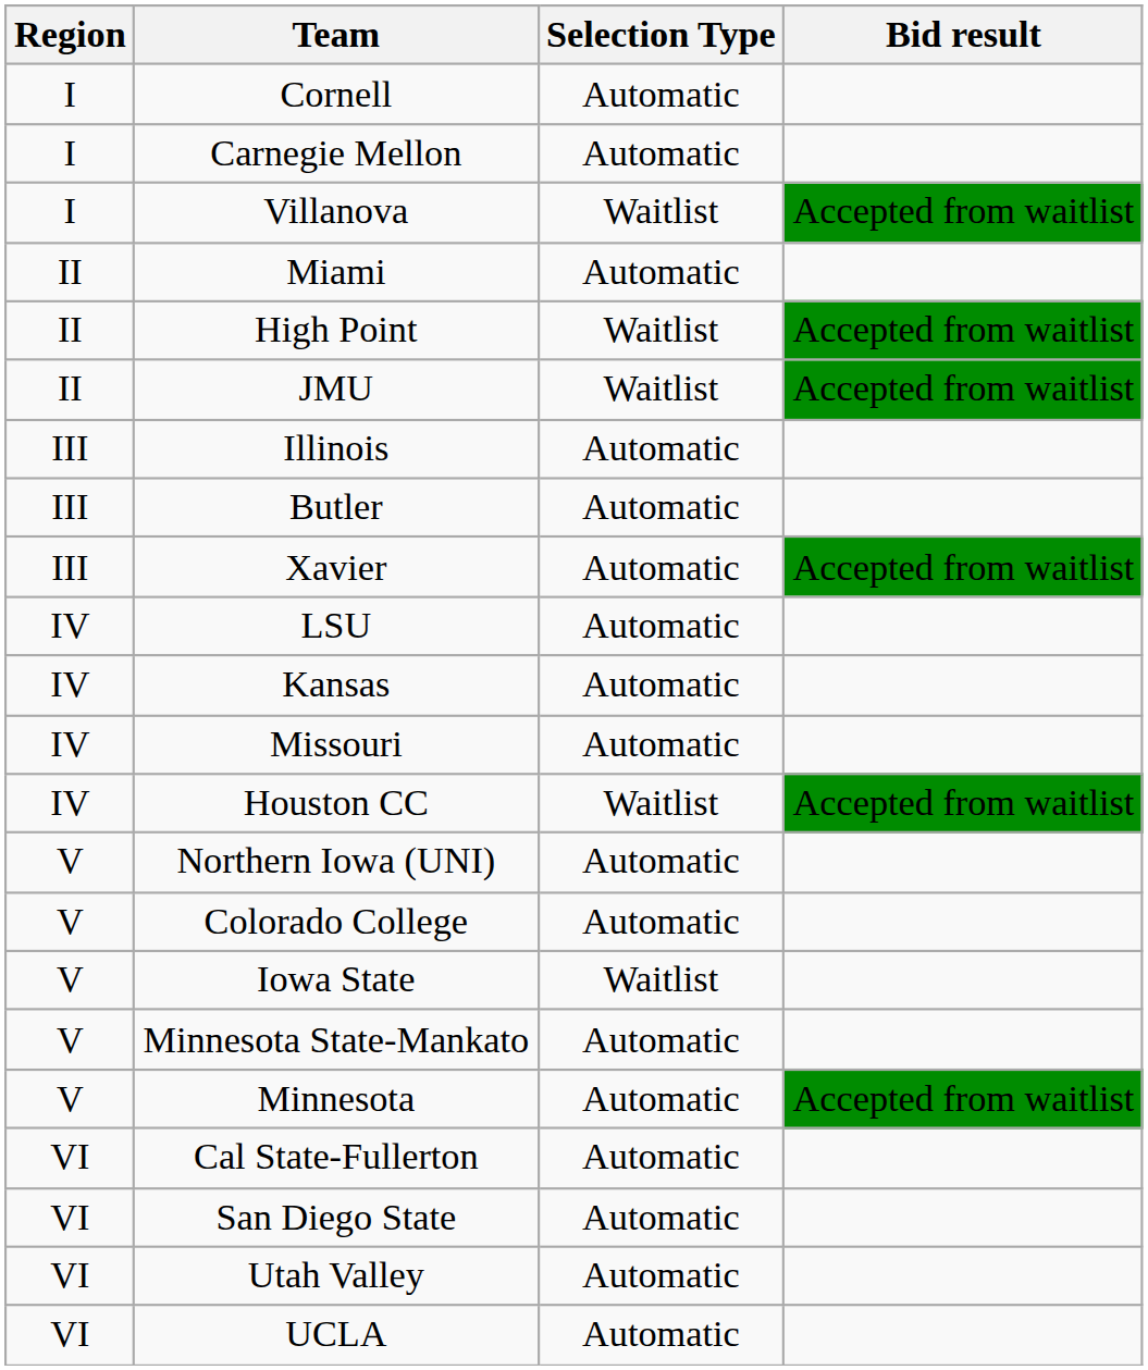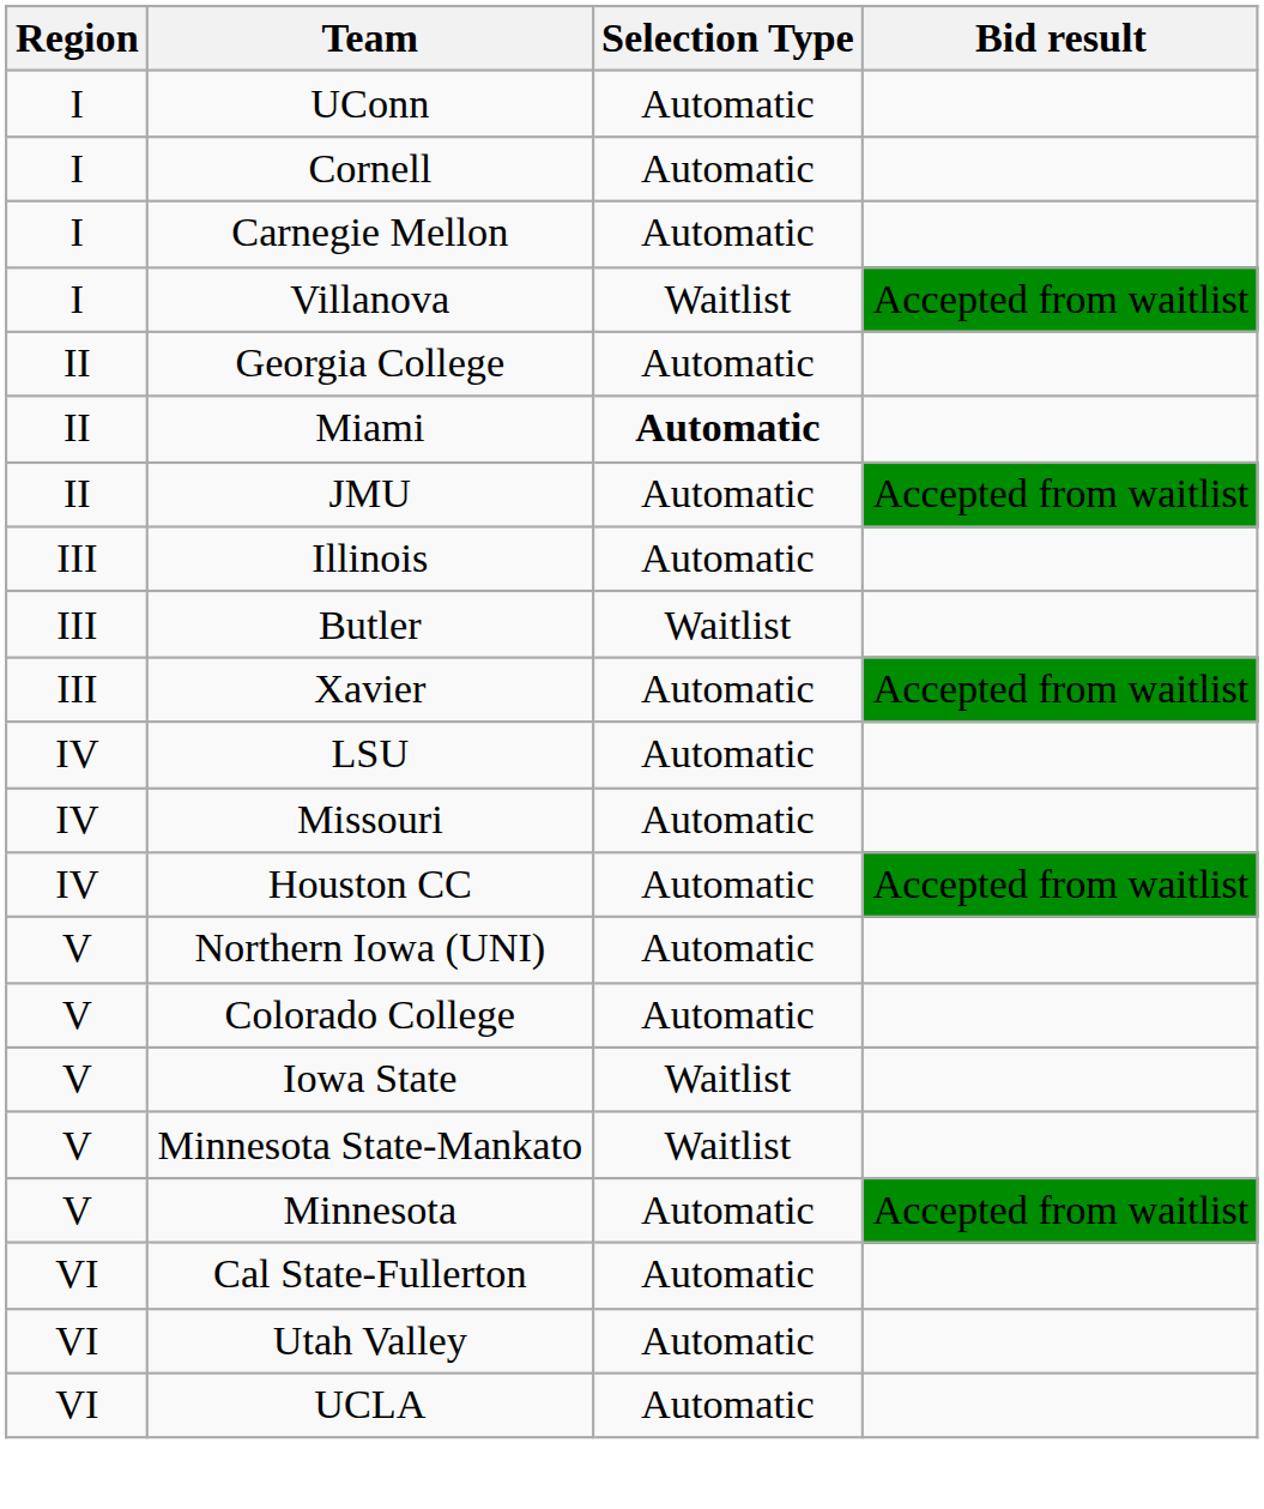 <table class="wikitable sortable" style="text-align:center">
 <tr>
 <th>Region</th>
 <th>Team</th>
 <th>Selection Type</th>
 <th>Bid result</th>
+</tr>
+<tr>
+<td>I</td>
+<td>UConn</td>
+<td>Automatic</td>
+<td></td>
 </tr>
 <tr>
 <td>I</td>
 <td>Cornell</td>
 <td>Automatic</td>
 <td></td>
 </tr>
 <tr>
 <td>I</td>
 <td>Carnegie Mellon</td>
 <td>Automatic</td>
 <td></td>
 </tr>
 <tr>
 <td>I</td>
 <td>Villanova</td>
 <td>Waitlist</td>
 <td bgcolor="008c00">Accepted from waitlist</td>
 </tr>
 <tr>
 <td>II</td>
-<td>Miami</td>
+<td>Georgia College</td>
 <td>Automatic</td>
 <td></td>
 </tr>
 <tr>
 <td>II</td>
-<td>High Point</td>
-<td>Waitlist</td>
-<td bgcolor="008c00">Accepted from waitlist</td>
+<td>Miami</td>
+<td><strong>Automatic</strong></td>
+<td></td>
 </tr>
 <tr>
 <td>II</td>
 <td>JMU</td>
-<td>Waitlist</td>
+<td>Automatic</td>
 <td bgcolor="008c00">Accepted from waitlist</td>
 </tr>
 <tr>
 <td>III</td>
 <td>Illinois</td>
 <td>Automatic</td>
 <td></td>
 </tr>
 <tr>
 <td>III</td>
 <td>Butler</td>
-<td>Automatic</td>
+<td>Waitlist</td>
 <td></td>
 </tr>
 <tr>
 <td>III</td>
 <td>Xavier</td>
 <td>Automatic</td>
 <td bgcolor="008c00">Accepted from waitlist</td>
 </tr>
 <tr>
 <td>IV</td>
 <td>LSU</td>
 <td>Automatic</td>
 <td></td>
 </tr>
 <tr>
 <td>IV</td>
-<td>Kansas</td>
-<td>Automatic</td>
-<td></td>
-</tr>
-<tr>
-<td>IV</td>
 <td>Missouri</td>
 <td>Automatic</td>
 <td></td>
 </tr>
 <tr>
 <td>IV</td>
 <td>Houston CC</td>
-<td>Waitlist</td>
+<td>Automatic</td>
 <td bgcolor="008c00">Accepted from waitlist</td>
 </tr>
 <tr>
 <td>V</td>
 <td>Northern Iowa (UNI)</td>
 <td>Automatic</td>
 <td></td>
 </tr>
 <tr>
 <td>V</td>
 <td>Colorado College</td>
 <td>Automatic</td>
 <td></td>
 </tr>
 <tr>
 <td>V</td>
 <td>Iowa State</td>
 <td>Waitlist</td>
 <td></td>
 </tr>
 <tr>
 <td>V</td>
 <td>Minnesota State-Mankato</td>
-<td>Automatic</td>
+<td>Waitlist</td>
 <td></td>
 </tr>
 <tr>
 <td>V</td>
 <td>Minnesota</td>
 <td>Automatic</td>
 <td bgcolor="008c00">Accepted from waitlist</td>
 </tr>
 <tr>
 <td>VI</td>
 <td>Cal State-Fullerton</td>
 <td>Automatic</td>
 <td></td>
 </tr>
 <tr>
 <td>VI</td>
-<td>San Diego State</td>
-<td>Automatic</td>
-<td></td>
-</tr>
-<tr>
-<td>VI</td>
 <td>Utah Valley</td>
 <td>Automatic</td>
 <td></td>
 </tr>
 <tr>
 <td>VI</td>
 <td>UCLA</td>
 <td>Automatic</td>
 <td></td>
 </tr>
 </table>
